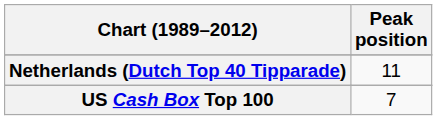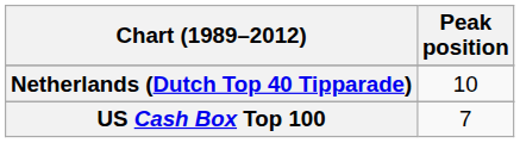 <table class="wikitable sortable plainrowheaders" style="text-align:center">
 <tr>
 <th>Chart (1989–2012)</th>
 <th>Peak<br>position</th>
 </tr>
 <tr>
 </tr>
 <tr>
 <th scope="row">Netherlands (<a href='#'>Dutch Top 40 Tipparade</a>)</th>
-<td>11</td>
+<td>10</td>
 </tr>
 <tr>
 </tr>
 <tr>
 </tr>
 <tr>
 </tr>
 <tr>
 </tr>
 <tr>
 </tr>
 <tr>
 </tr>
 <tr>
 </tr>
 <tr>
 <th scope="row">US <em><a href='#'>Cash Box</a></em> Top 100</th>
 <td>7</td>
 </tr>
 </table>
